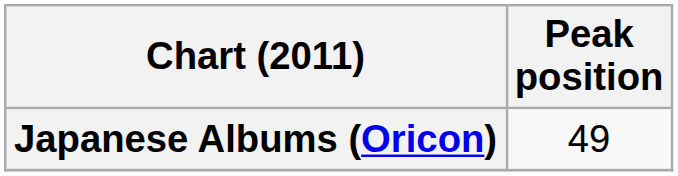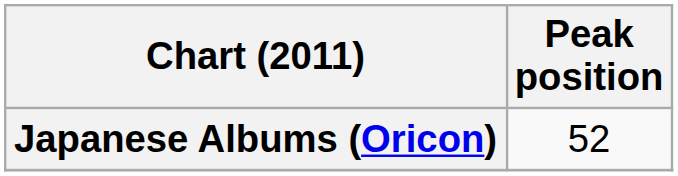 <table class="wikitable sortable plainrowheaders" style="text-align:center">
 <tr>
 <th scope="col">Chart (2011)</th>
 <th scope="col">Peak<br> position</th>
 </tr>
 <tr>
 <th scope="row">Japanese Albums (<a href='#'>Oricon</a>)</th>
-<td style="text-align:center;">49</td>
+<td style="text-align:center;">52</td>
 </tr>
 <tr>
 </tr>
 <tr>
 </tr>
 <tr>
 </tr>
 <tr>
 </tr>
 </table>
